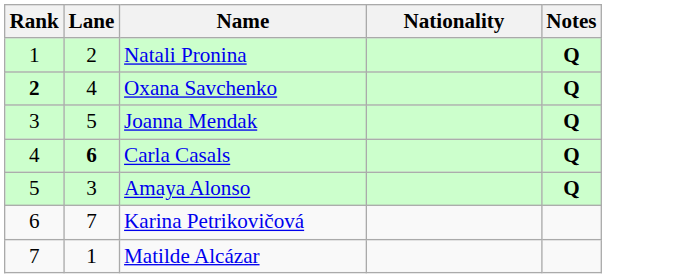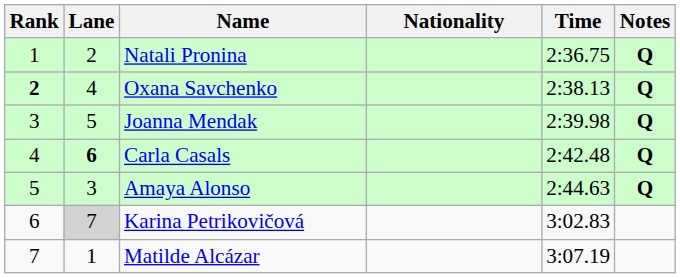 <table class="wikitable sortable" style="text-align:center">
 <tr>
 <th>Rank</th>
 <th>Lane</th>
 <th style="width:180px">Name</th>
 <th style="width:125px">Nationality</th>
+<th>Time</th>
 <th>Notes</th>
 </tr>
 <tr style="background:#cfc;">
 <td>1</td>
 <td>2</td>
 <td style="text-align:left;"><a href='#'>Natali Pronina</a></td>
 <td style="text-align:left;"></td>
+<td>2:36.75</td>
 <td><strong>Q</strong></td>
 </tr>
 <tr style="background:#cfc;">
 <td><strong>2</strong></td>
 <td>4</td>
 <td style="text-align:left;"><a href='#'>Oxana Savchenko</a></td>
 <td style="text-align:left;"></td>
+<td>2:38.13</td>
 <td><strong>Q</strong></td>
 </tr>
 <tr style="background:#cfc;">
 <td>3</td>
 <td>5</td>
 <td style="text-align:left;"><a href='#'>Joanna Mendak</a></td>
 <td style="text-align:left;"></td>
+<td>2:39.98</td>
 <td><strong>Q</strong></td>
 </tr>
 <tr style="background:#cfc;">
 <td>4</td>
 <td><strong>6</strong></td>
 <td style="text-align:left;"><a href='#'>Carla Casals</a></td>
 <td style="text-align:left;"></td>
+<td>2:42.48</td>
 <td><strong>Q</strong></td>
 </tr>
 <tr style="background:#cfc;">
 <td>5</td>
 <td>3</td>
 <td style="text-align:left;"><a href='#'>Amaya Alonso</a></td>
 <td style="text-align:left;"></td>
+<td>2:44.63</td>
 <td><strong>Q</strong></td>
 </tr>
 <tr>
 <td>6</td>
-<td>7</td>
+<td style="background: lightgrey;">7</td>
 <td style="text-align:left;"><a href='#'>Karina Petrikovičová</a></td>
 <td style="text-align:left;"></td>
+<td>3:02.83</td>
 <td></td>
 </tr>
 <tr>
 <td>7</td>
 <td>1</td>
 <td style="text-align:left;"><a href='#'>Matilde Alcázar</a></td>
 <td style="text-align:left;"></td>
+<td>3:07.19</td>
 <td></td>
 </tr>
 </table>
